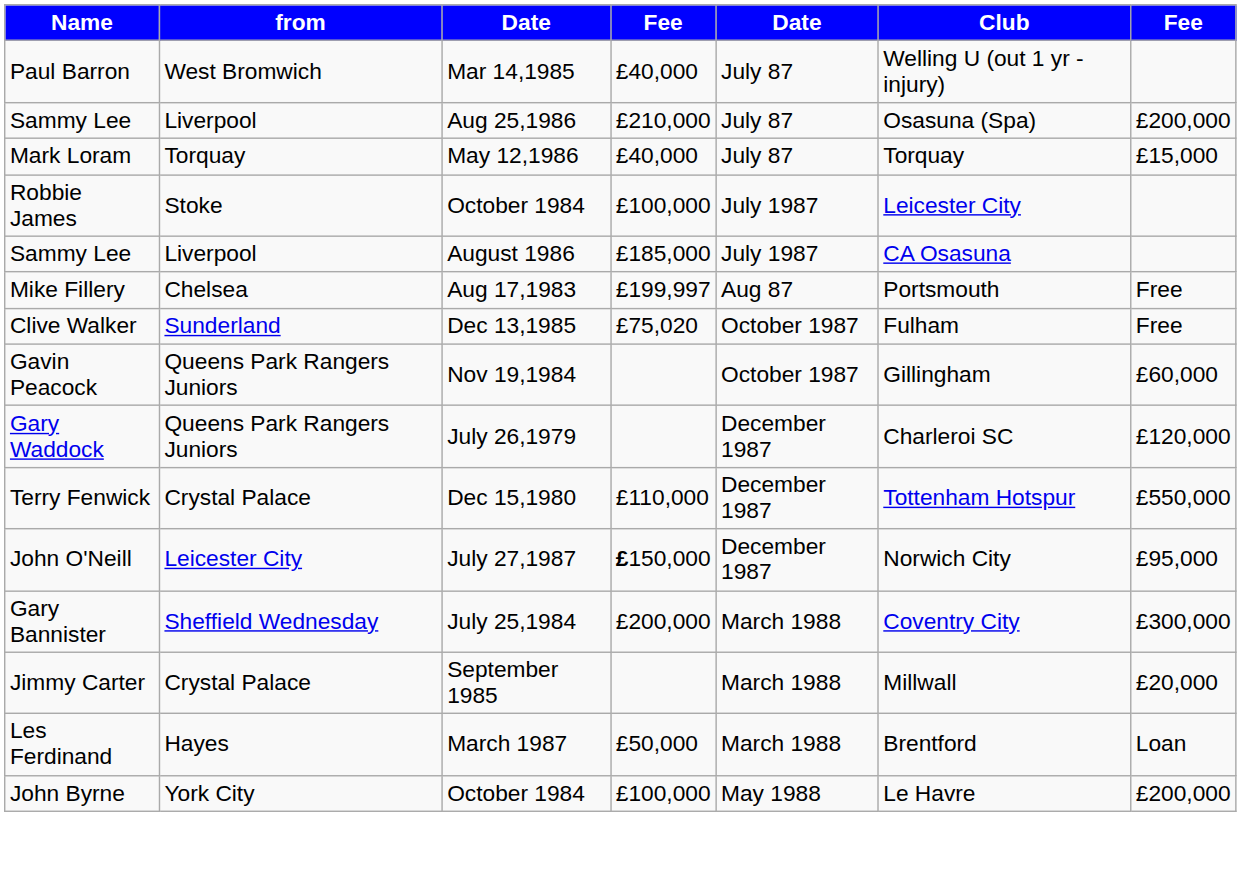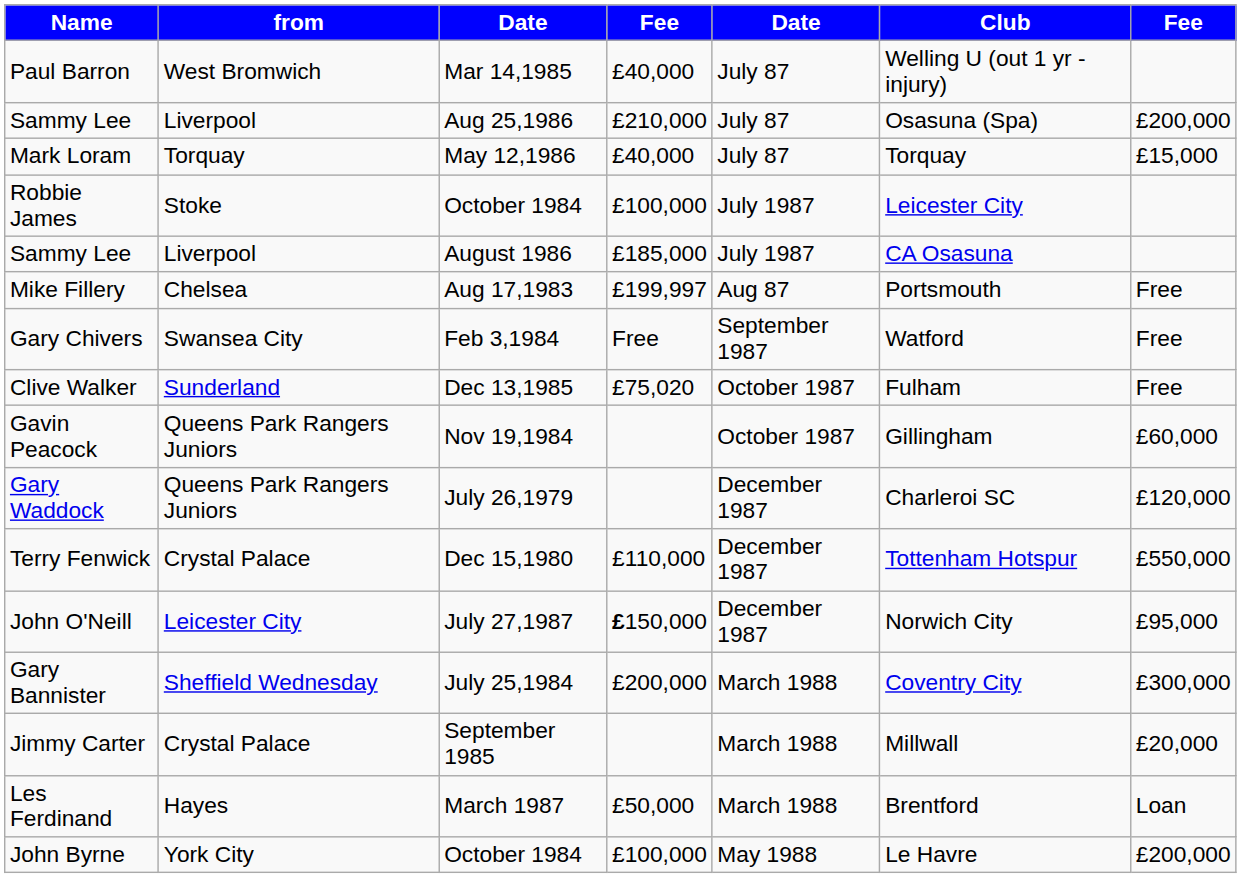 <table class="wikitable">
 <tr>
 <th style="background:#0000FF; color:#FFFFFF; text-align:center;"><strong>Name</strong></th>
 <th style="background:#0000FF; color:#FFFFFF; text-align:center;">from</th>
 <th style="background:#0000FF; color:#FFFFFF; text-align:center;">Date</th>
 <th style="background:#0000FF; color:#FFFFFF; text-align:center;">Fee</th>
 <th style="background:#0000FF; color:#FFFFFF; text-align:center;"><strong>Date</strong></th>
 <th style="background:#0000FF; color:#FFFFFF; text-align:center;">Club</th>
 <th style="background:#0000FF; color:#FFFFFF; text-align:center;"><strong>Fee</strong></th>
 </tr>
 <tr>
 <td>Paul Barron</td>
 <td>West Bromwich</td>
 <td>Mar 14,1985</td>
 <td>£40,000</td>
 <td>July 87</td>
 <td>Welling U (out 1 yr - injury)</td>
 <td></td>
 </tr>
 <tr>
 <td>Sammy Lee</td>
 <td>Liverpool</td>
 <td>Aug 25,1986</td>
 <td>£210,000</td>
 <td>July 87</td>
 <td>Osasuna (Spa)</td>
 <td>£200,000</td>
 </tr>
 <tr>
 <td>Mark Loram</td>
 <td>Torquay</td>
 <td>May 12,1986</td>
 <td>£40,000</td>
 <td>July 87</td>
 <td>Torquay</td>
 <td>£15,000</td>
 </tr>
 <tr>
 <td>Robbie James</td>
 <td>Stoke</td>
 <td>October 1984</td>
 <td>£100,000</td>
 <td>July 1987</td>
 <td><a href='#'>Leicester City</a></td>
 <td></td>
 </tr>
 <tr>
 <td>Sammy Lee</td>
 <td>Liverpool</td>
 <td>August 1986</td>
 <td>£185,000</td>
 <td>July 1987</td>
 <td><a href='#'>CA Osasuna</a></td>
 <td></td>
 </tr>
 <tr>
 <td>Mike Fillery</td>
 <td>Chelsea</td>
 <td>Aug 17,1983</td>
 <td>£199,997</td>
 <td>Aug 87</td>
 <td>Portsmouth</td>
+<td>Free</td>
+</tr>
+<tr>
+<td>Gary Chivers</td>
+<td>Swansea City</td>
+<td>Feb 3,1984</td>
+<td>Free</td>
+<td>September 1987</td>
+<td>Watford</td>
 <td>Free</td>
 </tr>
 <tr>
 <td>Clive Walker</td>
 <td><a href='#'>Sunderland</a></td>
 <td>Dec 13,1985</td>
 <td>£75,020</td>
 <td>October 1987</td>
 <td>Fulham</td>
 <td>Free</td>
 </tr>
 <tr>
 <td>Gavin Peacock</td>
 <td>Queens Park Rangers Juniors</td>
 <td>Nov 19,1984</td>
 <td></td>
 <td>October 1987</td>
 <td>Gillingham</td>
 <td>£60,000</td>
 </tr>
 <tr>
 <td><a href='#'>Gary Waddock</a></td>
 <td>Queens Park Rangers Juniors</td>
 <td>July 26,1979</td>
 <td></td>
 <td>December 1987</td>
 <td>Charleroi SC</td>
 <td>£120,000</td>
 </tr>
 <tr>
 <td>Terry Fenwick</td>
 <td>Crystal Palace</td>
 <td>Dec 15,1980</td>
 <td>£110,000</td>
 <td>December 1987</td>
 <td><a href='#'>Tottenham Hotspur</a></td>
 <td>£550,000</td>
 </tr>
 <tr>
 <td>John O'Neill</td>
 <td><a href='#'>Leicester City</a></td>
 <td>July 27,1987</td>
 <td><strong>£</strong>150,000</td>
 <td>December 1987</td>
 <td>Norwich City</td>
 <td>£95,000</td>
 </tr>
 <tr>
 <td>Gary Bannister</td>
 <td><a href='#'>Sheffield Wednesday</a></td>
 <td>July 25,1984</td>
 <td>£200,000</td>
 <td>March 1988</td>
 <td><a href='#'>Coventry City</a></td>
 <td>£300,000</td>
 </tr>
 <tr>
 <td>Jimmy Carter</td>
 <td>Crystal Palace</td>
 <td>September 1985</td>
 <td></td>
 <td>March 1988</td>
 <td>Millwall</td>
 <td>£20,000</td>
 </tr>
 <tr>
 <td>Les Ferdinand</td>
 <td>Hayes</td>
 <td>March 1987</td>
 <td>£50,000</td>
 <td>March 1988</td>
 <td>Brentford</td>
 <td>Loan</td>
 </tr>
 <tr>
 <td>John Byrne</td>
 <td>York City</td>
 <td>October 1984</td>
 <td>£100,000</td>
 <td>May 1988</td>
 <td>Le Havre</td>
 <td>£200,000</td>
 </tr>
 </table>
